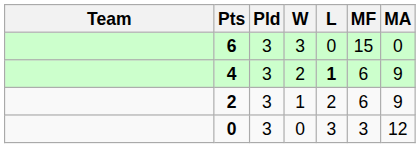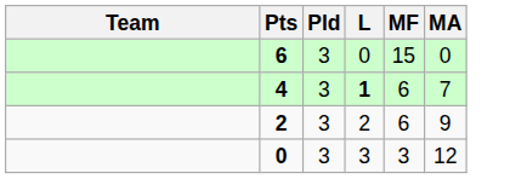 <table class=wikitable style="text-align:center; font-size:95%">
 <tr>
 <th width=175>Team</th>
 <th width=20>Pts</th>
 <th width=20>Pld</th>
-<th width=20>W</th>
 <th width=20>L</th>
 <th width=20>MF</th>
 <th width=20>MA</th>
 </tr>
 <tr bgcolor=ccffcc>
 <td style="text-align:left"></td>
 <td><strong>6</strong></td>
-<td>3</td>
 <td>3</td>
 <td>0</td>
 <td>15</td>
 <td>0</td>
 </tr>
 <tr bgcolor=ccffcc>
 <td style="text-align:left"></td>
 <td><strong>4</strong></td>
 <td>3</td>
-<td>2</td>
 <td><strong>1</strong></td>
 <td>6</td>
-<td>9</td>
+<td>7</td>
 </tr>
 <tr>
 <td style="text-align:left"></td>
 <td><strong>2</strong></td>
 <td>3</td>
-<td>1</td>
 <td>2</td>
 <td>6</td>
 <td>9</td>
 </tr>
 <tr>
 <td style="text-align:left"></td>
 <td><strong>0</strong></td>
 <td>3</td>
-<td>0</td>
 <td>3</td>
 <td>3</td>
 <td>12</td>
 </tr>
 </table>
